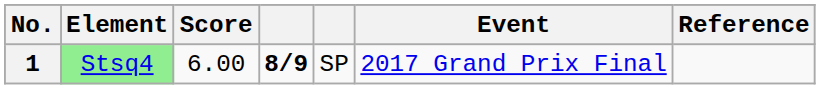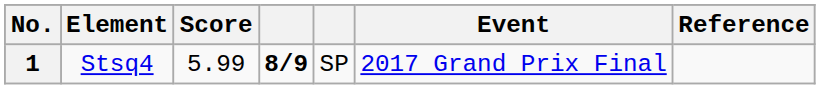 <table class="wikitable" style="text-align:center">
 <tr>
 <th scope=col>No.</th>
 <th scope=col>Element</th>
 <th scope=col>Score</th>
 <th scope=col></th>
 <th scope=col></th>
 <th scope=col>Event</th>
 <th scope=col>Reference</th>
 </tr>
 <tr>
 <th scope=row>1</th>
-<td style="background: lightgreen;"><a href='#'>Stsq4</a></td>
-<td>6.00</td>
+<td><a href='#'>Stsq4</a></td>
+<td>5.99</td>
 <td><strong>8/9</strong></td>
 <td>SP</td>
 <td> <a href='#'>2017 Grand Prix Final</a></td>
 <td></td>
 </tr>
 </table>
